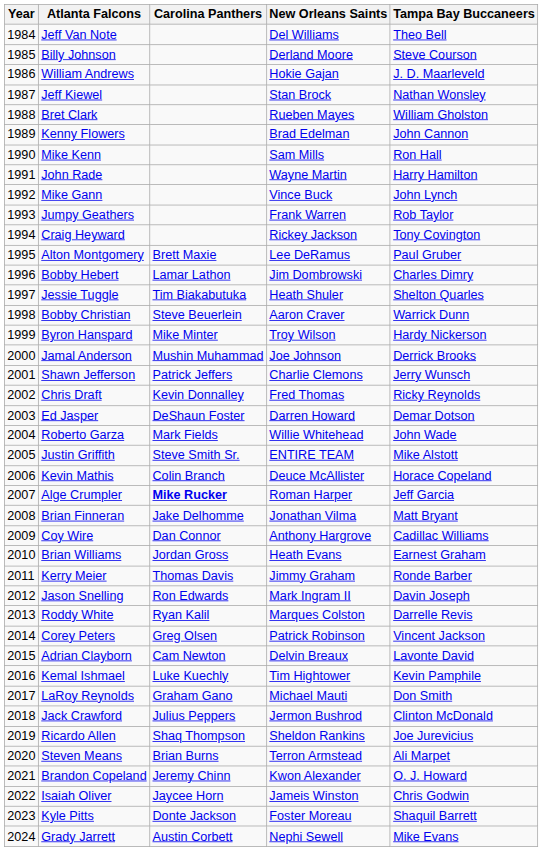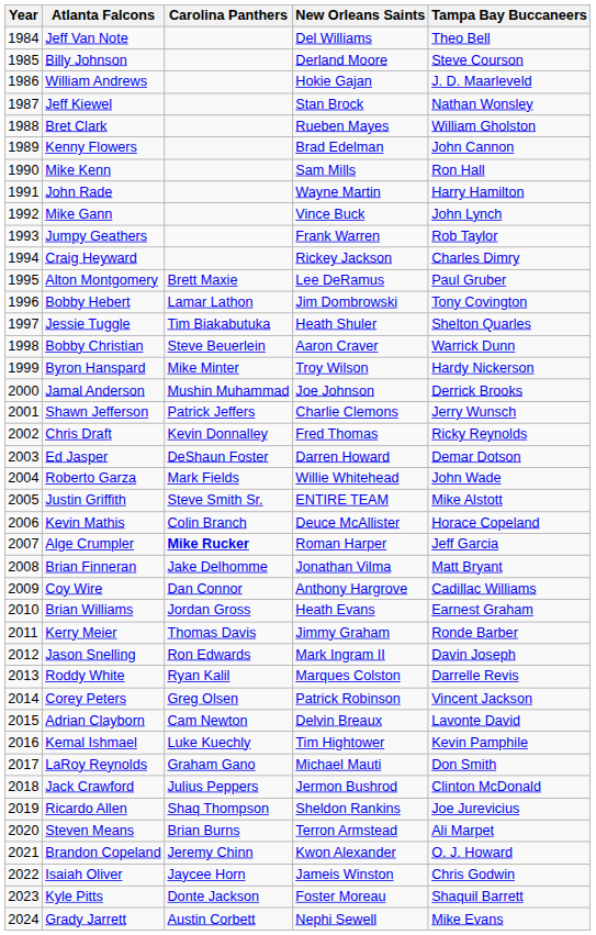 <table class="wikitable">
 <tr>
 <th>Year</th>
 <th>Atlanta Falcons</th>
 <th>Carolina Panthers</th>
 <th>New Orleans Saints</th>
 <th>Tampa Bay Buccaneers</th>
 </tr>
 <tr>
 <td>1984</td>
 <td><a href='#'>Jeff Van Note</a></td>
 <td></td>
 <td><a href='#'>Del Williams</a></td>
 <td><a href='#'>Theo Bell</a></td>
 </tr>
 <tr>
 <td>1985</td>
 <td><a href='#'>Billy Johnson</a></td>
 <td></td>
 <td><a href='#'>Derland Moore</a></td>
 <td><a href='#'>Steve Courson</a></td>
 </tr>
 <tr>
 <td>1986</td>
 <td><a href='#'>William Andrews</a></td>
 <td></td>
 <td><a href='#'>Hokie Gajan</a></td>
 <td><a href='#'>J. D. Maarleveld</a></td>
 </tr>
 <tr>
 <td>1987</td>
 <td><a href='#'>Jeff Kiewel</a></td>
 <td></td>
 <td><a href='#'>Stan Brock</a></td>
 <td><a href='#'>Nathan Wonsley</a></td>
 </tr>
 <tr>
 <td>1988</td>
 <td><a href='#'>Bret Clark</a></td>
 <td></td>
 <td><a href='#'>Rueben Mayes</a></td>
 <td><a href='#'>William Gholston</a></td>
 </tr>
 <tr>
 <td>1989</td>
 <td><a href='#'>Kenny Flowers</a></td>
 <td></td>
 <td><a href='#'>Brad Edelman</a></td>
 <td><a href='#'>John Cannon</a></td>
 </tr>
 <tr>
 <td>1990</td>
 <td><a href='#'>Mike Kenn</a></td>
 <td></td>
 <td><a href='#'>Sam Mills</a></td>
 <td><a href='#'>Ron Hall</a></td>
 </tr>
 <tr>
 <td>1991</td>
 <td><a href='#'>John Rade</a></td>
 <td></td>
 <td><a href='#'>Wayne Martin</a></td>
 <td><a href='#'>Harry Hamilton</a></td>
 </tr>
 <tr>
 <td>1992</td>
 <td><a href='#'>Mike Gann</a></td>
 <td></td>
 <td><a href='#'>Vince Buck</a></td>
 <td><a href='#'>John Lynch</a></td>
 </tr>
 <tr>
 <td>1993</td>
 <td><a href='#'>Jumpy Geathers</a></td>
 <td></td>
 <td><a href='#'>Frank Warren</a></td>
 <td><a href='#'>Rob Taylor</a></td>
 </tr>
 <tr>
 <td>1994</td>
 <td><a href='#'>Craig Heyward</a></td>
 <td></td>
 <td><a href='#'>Rickey Jackson</a></td>
-<td><a href='#'>Tony Covington</a></td>
+<td><a href='#'>Charles Dimry</a></td>
 </tr>
 <tr>
 <td>1995</td>
 <td><a href='#'>Alton Montgomery</a></td>
 <td><a href='#'>Brett Maxie</a></td>
 <td><a href='#'>Lee DeRamus</a></td>
 <td><a href='#'>Paul Gruber</a></td>
 </tr>
 <tr>
 <td>1996</td>
 <td><a href='#'>Bobby Hebert</a></td>
 <td><a href='#'>Lamar Lathon</a></td>
 <td><a href='#'>Jim Dombrowski</a></td>
-<td><a href='#'>Charles Dimry</a></td>
+<td><a href='#'>Tony Covington</a></td>
 </tr>
 <tr>
 <td>1997</td>
 <td><a href='#'>Jessie Tuggle</a></td>
 <td><a href='#'>Tim Biakabutuka</a></td>
 <td><a href='#'>Heath Shuler</a></td>
 <td><a href='#'>Shelton Quarles</a></td>
 </tr>
 <tr>
 <td>1998</td>
 <td><a href='#'>Bobby Christian</a></td>
 <td><a href='#'>Steve Beuerlein</a></td>
 <td><a href='#'>Aaron Craver</a></td>
 <td><a href='#'>Warrick Dunn</a></td>
 </tr>
 <tr>
 <td>1999</td>
 <td><a href='#'>Byron Hanspard</a></td>
 <td><a href='#'>Mike Minter</a></td>
 <td><a href='#'>Troy Wilson</a></td>
 <td><a href='#'>Hardy Nickerson</a></td>
 </tr>
 <tr>
 <td>2000</td>
 <td><a href='#'>Jamal Anderson</a></td>
 <td><a href='#'>Mushin Muhammad</a></td>
 <td><a href='#'>Joe Johnson</a></td>
 <td><a href='#'>Derrick Brooks</a></td>
 </tr>
 <tr>
 <td>2001</td>
 <td><a href='#'>Shawn Jefferson</a></td>
 <td><a href='#'>Patrick Jeffers</a></td>
 <td><a href='#'>Charlie Clemons</a></td>
 <td><a href='#'>Jerry Wunsch</a></td>
 </tr>
 <tr>
 <td>2002</td>
 <td><a href='#'>Chris Draft</a></td>
 <td><a href='#'>Kevin Donnalley</a></td>
 <td><a href='#'>Fred Thomas</a></td>
 <td><a href='#'>Ricky Reynolds</a></td>
 </tr>
 <tr>
 <td>2003</td>
 <td><a href='#'>Ed Jasper</a></td>
 <td><a href='#'>DeShaun Foster</a></td>
 <td><a href='#'>Darren Howard</a></td>
 <td><a href='#'>Demar Dotson</a></td>
 </tr>
 <tr>
 <td>2004</td>
 <td><a href='#'>Roberto Garza</a></td>
 <td><a href='#'>Mark Fields</a></td>
 <td><a href='#'>Willie Whitehead</a></td>
 <td><a href='#'>John Wade</a></td>
 </tr>
 <tr>
 <td>2005</td>
 <td><a href='#'>Justin Griffith</a></td>
 <td><a href='#'>Steve Smith Sr.</a></td>
 <td><a href='#'>ENTIRE TEAM</a></td>
 <td><a href='#'>Mike Alstott</a></td>
 </tr>
 <tr>
 <td>2006</td>
 <td><a href='#'>Kevin Mathis</a></td>
 <td><a href='#'>Colin Branch</a></td>
 <td><a href='#'>Deuce McAllister</a></td>
 <td><a href='#'>Horace Copeland</a></td>
 </tr>
 <tr>
 <td>2007</td>
 <td><a href='#'>Alge Crumpler</a></td>
 <td><strong><a href='#'>Mike Rucker</a></strong></td>
 <td><a href='#'>Roman Harper</a></td>
 <td><a href='#'>Jeff Garcia</a></td>
 </tr>
 <tr>
 <td>2008</td>
 <td><a href='#'>Brian Finneran</a></td>
 <td><a href='#'>Jake Delhomme</a></td>
 <td><a href='#'>Jonathan Vilma</a></td>
 <td><a href='#'>Matt Bryant</a></td>
 </tr>
 <tr>
 <td>2009</td>
 <td><a href='#'>Coy Wire</a></td>
 <td><a href='#'>Dan Connor</a></td>
 <td><a href='#'>Anthony Hargrove</a></td>
 <td><a href='#'>Cadillac Williams</a></td>
 </tr>
 <tr>
 <td>2010</td>
 <td><a href='#'>Brian Williams</a></td>
 <td><a href='#'>Jordan Gross</a></td>
 <td><a href='#'>Heath Evans</a></td>
 <td><a href='#'>Earnest Graham</a></td>
 </tr>
 <tr>
 <td>2011</td>
 <td><a href='#'>Kerry Meier</a></td>
 <td><a href='#'>Thomas Davis</a></td>
 <td><a href='#'>Jimmy Graham</a></td>
 <td><a href='#'>Ronde Barber</a></td>
 </tr>
 <tr>
 <td>2012</td>
 <td><a href='#'>Jason Snelling</a></td>
 <td><a href='#'>Ron Edwards</a></td>
 <td><a href='#'>Mark Ingram II</a></td>
 <td><a href='#'>Davin Joseph</a></td>
 </tr>
 <tr>
 <td>2013</td>
 <td><a href='#'>Roddy White</a></td>
 <td><a href='#'>Ryan Kalil</a></td>
 <td><a href='#'>Marques Colston</a></td>
 <td><a href='#'>Darrelle Revis</a></td>
 </tr>
 <tr>
 <td>2014</td>
 <td><a href='#'>Corey Peters</a></td>
 <td><a href='#'>Greg Olsen</a></td>
 <td><a href='#'>Patrick Robinson</a></td>
 <td><a href='#'>Vincent Jackson</a></td>
 </tr>
 <tr>
 <td>2015</td>
 <td><a href='#'>Adrian Clayborn</a></td>
 <td><a href='#'>Cam Newton</a></td>
 <td><a href='#'>Delvin Breaux</a></td>
 <td><a href='#'>Lavonte David</a></td>
 </tr>
 <tr>
 <td>2016</td>
 <td><a href='#'>Kemal Ishmael</a></td>
 <td><a href='#'>Luke Kuechly</a></td>
 <td><a href='#'>Tim Hightower</a></td>
 <td><a href='#'>Kevin Pamphile</a></td>
 </tr>
 <tr>
 <td>2017</td>
 <td><a href='#'>LaRoy Reynolds</a></td>
 <td><a href='#'>Graham Gano</a></td>
 <td><a href='#'>Michael Mauti</a></td>
 <td><a href='#'>Don Smith</a></td>
 </tr>
 <tr>
 <td>2018</td>
 <td><a href='#'>Jack Crawford</a></td>
 <td><a href='#'>Julius Peppers</a></td>
 <td><a href='#'>Jermon Bushrod</a></td>
 <td><a href='#'>Clinton McDonald</a></td>
 </tr>
 <tr>
 <td>2019</td>
 <td><a href='#'>Ricardo Allen</a></td>
 <td><a href='#'>Shaq Thompson</a></td>
 <td><a href='#'>Sheldon Rankins</a></td>
 <td><a href='#'>Joe Jurevicius</a></td>
 </tr>
 <tr>
 <td>2020</td>
 <td><a href='#'>Steven Means</a></td>
 <td><a href='#'>Brian Burns</a></td>
 <td><a href='#'>Terron Armstead</a></td>
 <td><a href='#'>Ali Marpet</a></td>
 </tr>
 <tr>
 <td>2021</td>
 <td><a href='#'>Brandon Copeland</a></td>
 <td><a href='#'>Jeremy Chinn</a></td>
 <td><a href='#'>Kwon Alexander</a></td>
 <td><a href='#'>O. J. Howard</a></td>
 </tr>
 <tr>
 <td>2022</td>
 <td><a href='#'>Isaiah Oliver</a></td>
 <td><a href='#'>Jaycee Horn</a></td>
 <td><a href='#'>Jameis Winston</a></td>
 <td><a href='#'>Chris Godwin</a></td>
 </tr>
 <tr>
 <td>2023</td>
 <td><a href='#'>Kyle Pitts</a></td>
 <td><a href='#'>Donte Jackson</a></td>
 <td><a href='#'>Foster Moreau</a></td>
 <td><a href='#'>Shaquil Barrett</a></td>
 </tr>
 <tr>
 <td>2024</td>
 <td><a href='#'>Grady Jarrett</a></td>
 <td><a href='#'>Austin Corbett</a></td>
 <td><a href='#'>Nephi Sewell</a></td>
 <td><a href='#'>Mike Evans</a></td>
 </tr>
 </table>
